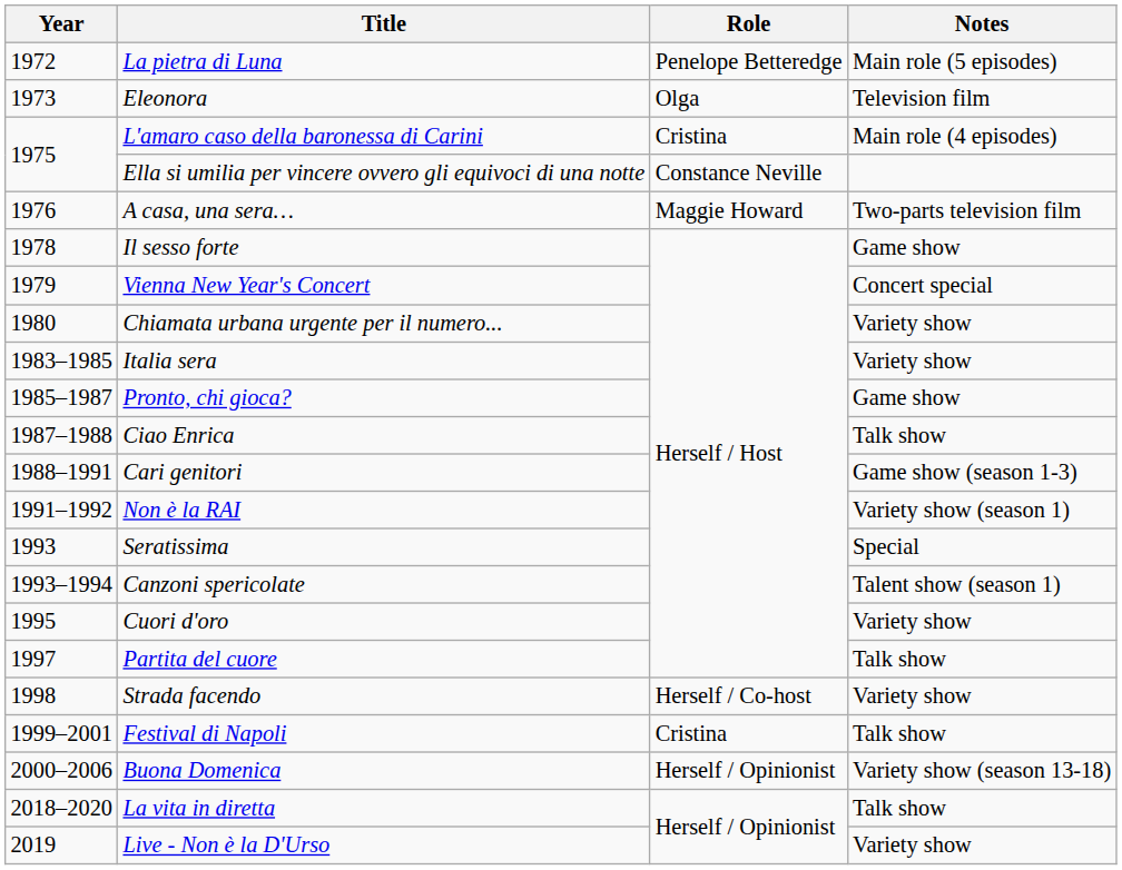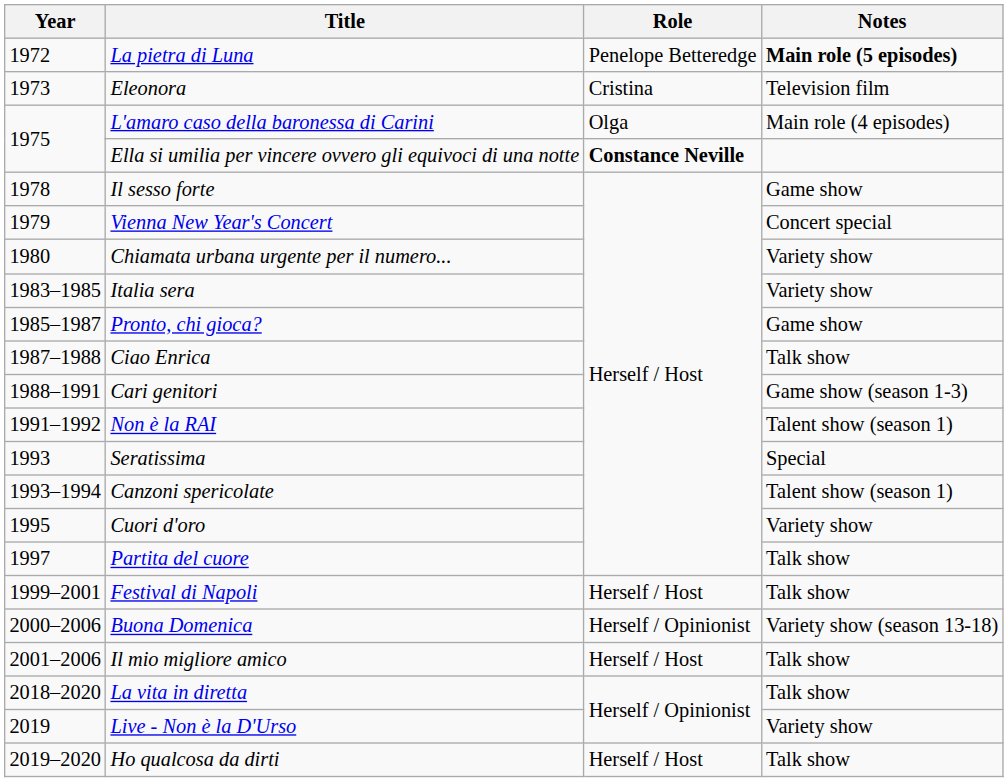 <table class="wikitable" style="font-size: 95%;">
 <tr>
 <th>Year</th>
 <th>Title</th>
 <th>Role</th>
 <th>Notes</th>
 </tr>
 <tr>
 <td>1972</td>
 <td><em><a href='#'>La pietra di Luna</a></em></td>
 <td>Penelope Betteredge</td>
-<td>Main role (5 episodes)</td>
+<td><strong>Main role (5 episodes)</strong></td>
 </tr>
 <tr>
 <td>1973</td>
 <td><em>Eleonora</em></td>
-<td>Olga</td>
+<td>Cristina</td>
 <td>Television film</td>
 </tr>
 <tr>
 <td rowspan=2>1975</td>
 <td><em><a href='#'> L'amaro caso della baronessa di Carini</a></em></td>
-<td>Cristina</td>
+<td>Olga</td>
 <td>Main role (4 episodes)</td>
 </tr>
 <tr>
 <td><em>Ella si umilia per vincere ovvero gli equivoci di una notte</em></td>
-<td>Constance Neville</td>
+<td><strong>Constance Neville</strong></td>
 <td></td>
-</tr>
-<tr>
-<td>1976</td>
-<td><em>A casa, una sera…</em></td>
-<td>Maggie Howard</td>
-<td>Two-parts television film</td>
 </tr>
 <tr>
 <td>1978</td>
 <td><em>Il sesso forte</em></td>
 <td rowspan=12>Herself / Host</td>
 <td>Game show</td>
 </tr>
 <tr>
 <td>1979</td>
 <td><em><a href='#'>Vienna New Year's Concert</a></em></td>
 <td>Concert special</td>
 </tr>
 <tr>
 <td>1980</td>
 <td><em>Chiamata urbana urgente per il numero...</em></td>
 <td>Variety show</td>
 </tr>
 <tr>
 <td>1983–1985</td>
 <td><em>Italia sera</em></td>
 <td>Variety show</td>
 </tr>
 <tr>
 <td>1985–1987</td>
 <td><em><a href='#'>Pronto, chi gioca?</a></em></td>
 <td>Game show</td>
 </tr>
 <tr>
 <td>1987–1988</td>
 <td><em>Ciao Enrica</em></td>
 <td>Talk show</td>
 </tr>
 <tr>
 <td>1988–1991</td>
 <td><em>Cari genitori</em></td>
 <td>Game show (season 1-3)</td>
 </tr>
 <tr>
 <td>1991–1992</td>
 <td><em><a href='#'>Non è la RAI</a></em></td>
-<td>Variety show (season 1)</td>
+<td>Talent show (season 1)</td>
 </tr>
 <tr>
 <td>1993</td>
 <td><em>Seratissima</em></td>
 <td>Special</td>
 </tr>
 <tr>
 <td>1993–1994</td>
 <td><em>Canzoni spericolate</em></td>
 <td>Talent show (season 1)</td>
 </tr>
 <tr>
 <td>1995</td>
 <td><em>Cuori d'oro</em></td>
 <td>Variety show</td>
 </tr>
 <tr>
 <td>1997</td>
 <td><em><a href='#'>Partita del cuore</a></em></td>
 <td>Talk show</td>
 </tr>
 <tr>
-<td>1998</td>
-<td><em>Strada facendo</em></td>
-<td>Herself / Co-host</td>
-<td>Variety show</td>
-</tr>
-<tr>
 <td>1999–2001</td>
 <td><em><a href='#'>Festival di Napoli</a></em></td>
-<td>Cristina</td>
+<td>Herself / Host</td>
 <td>Talk show</td>
 </tr>
 <tr>
 <td>2000–2006</td>
 <td><em><a href='#'>Buona Domenica</a></em></td>
 <td>Herself / Opinionist</td>
 <td>Variety show (season 13-18)</td>
+</tr>
+<tr>
+<td>2001–2006</td>
+<td><em>Il mio migliore amico</em></td>
+<td>Herself / Host</td>
+<td>Talk show</td>
 </tr>
 <tr>
 <td>2018–2020</td>
 <td><em><a href='#'>La vita in diretta</a></em></td>
 <td rowspan=2>Herself / Opinionist</td>
 <td>Talk show</td>
 </tr>
 <tr>
 <td>2019</td>
 <td><em><a href='#'>Live - Non è la D'Urso</a></em></td>
 <td>Variety show</td>
 </tr>
+<tr>
+<td>2019–2020</td>
+<td><em>Ho qualcosa da dirti</em></td>
+<td>Herself / Host</td>
+<td>Talk show</td>
+</tr>
 </table>
